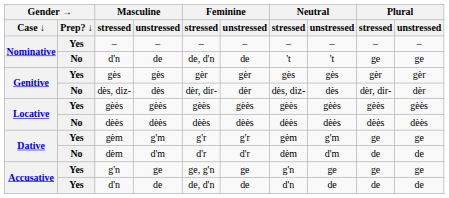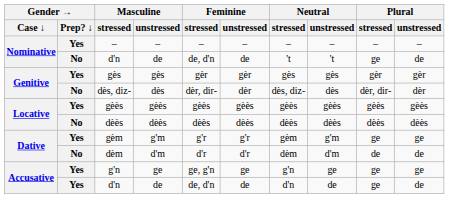 <table class="wikitable" style="text-align: center;">
 <tr>
 <th colspan="2">Gender →</th>
 <th colspan="2">Masculine</th>
 <th colspan="2">Feminine</th>
 <th colspan="2">Neutral</th>
 <th colspan="2">Plural</th>
 </tr>
 <tr>
 <th>Case ↓</th>
 <th>Prep? ↓</th>
 <th>stressed</th>
 <th>unstressed</th>
 <th>stressed</th>
 <th>unstressed</th>
 <th>stressed</th>
 <th>unstressed</th>
 <th>stressed</th>
 <th>unstressed</th>
 </tr>
 <tr>
 <th rowspan="2"><a href='#'>Nominative</a></th>
 <th>Yes</th>
 <td>–</td>
 <td>–</td>
 <td>–</td>
 <td>–</td>
 <td>–</td>
 <td>–</td>
 <td>–</td>
 <td>–</td>
 </tr>
 <tr>
 <th>No</th>
 <td>d'n</td>
 <td>de</td>
 <td>de, d'n</td>
 <td>de</td>
 <td>'t</td>
 <td>'t</td>
 <td>ge</td>
-<td>ge</td>
+<td>de</td>
 </tr>
 <tr>
 <th rowspan="2"><a href='#'>Genitive</a></th>
 <th>Yes</th>
 <td>gès</td>
 <td>gès</td>
 <td>gèr</td>
 <td>gèr</td>
 <td>gès</td>
 <td>gès</td>
 <td>gèr</td>
 <td>gèr</td>
 </tr>
 <tr>
 <th>No</th>
 <td>dès, diz-</td>
 <td>dès</td>
 <td>dèr, dir-</td>
 <td>dèr</td>
 <td>dès, diz-</td>
 <td>dès</td>
 <td>dèr, dir-</td>
 <td>dèr</td>
 </tr>
 <tr>
 <th rowspan="2"><a href='#'>Locative</a></th>
 <th>Yes</th>
 <td>gèès</td>
 <td>gèès</td>
 <td>gèès</td>
 <td>gèès</td>
 <td>gèès</td>
 <td>gèès</td>
 <td>gèès</td>
 <td>gèès</td>
 </tr>
 <tr>
 <th>No</th>
 <td>dèès</td>
 <td>dèès</td>
 <td>dèès</td>
 <td>dèès</td>
 <td>dèès</td>
 <td>dèès</td>
 <td>dèès</td>
 <td>dèès</td>
 </tr>
 <tr>
 <th rowspan="2"><a href='#'>Dative</a></th>
 <th>Yes</th>
 <td>gèm</td>
 <td>g'm</td>
 <td>g'r</td>
 <td>g'r</td>
 <td>gèm</td>
 <td>g'm</td>
 <td>ge</td>
 <td>ge</td>
 </tr>
 <tr>
 <th>No</th>
 <td>dèm</td>
 <td>d'm</td>
 <td>d'r</td>
 <td>d'r</td>
 <td>dèm</td>
 <td>d'm</td>
 <td>de</td>
 <td>de</td>
 </tr>
 <tr>
 <th rowspan="2"><a href='#'>Accusative</a></th>
 <th>Yes</th>
 <td>g'n</td>
 <td>ge</td>
 <td>ge, g'n</td>
 <td>ge</td>
 <td>g'n</td>
 <td>ge</td>
 <td>ge</td>
 <td>ge</td>
 </tr>
 <tr>
 <th>Yes</th>
 <td>d'n</td>
 <td>de</td>
 <td>de, d'n</td>
 <td>de</td>
 <td>d'n</td>
 <td>de</td>
-<td>de</td>
+<td>ge</td>
 <td>de</td>
 </tr>
 </table>
